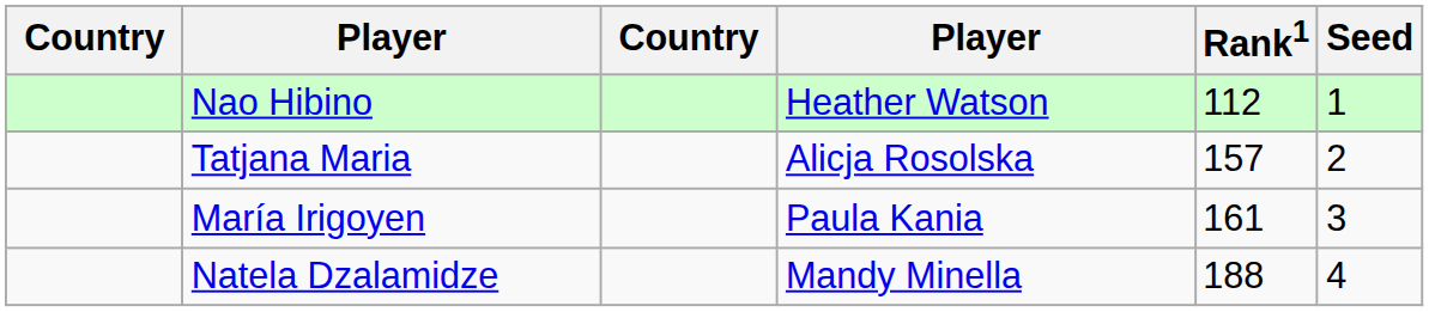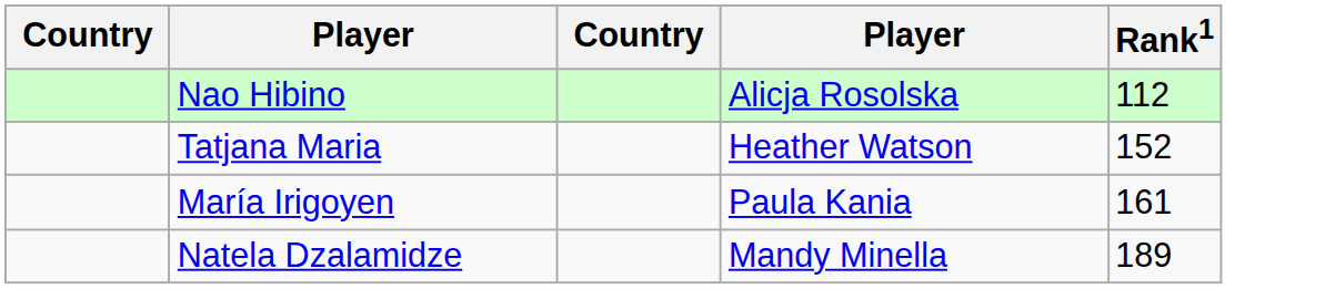 <table class="sortable wikitable">
 <tr>
 <th width="70">Country</th>
 <th width="175">Player</th>
 <th width="70">Country</th>
 <th width="175">Player</th>
 <th>Rank<sup>1</sup></th>
-<th>Seed</th>
 </tr>
 <tr style="background:#cfc;">
 <td></td>
 <td><a href='#'>Nao Hibino</a></td>
 <td></td>
-<td><a href='#'>Heather Watson</a></td>
+<td><a href='#'>Alicja Rosolska</a></td>
 <td>112</td>
-<td>1</td>
 </tr>
 <tr>
 <td></td>
 <td><a href='#'>Tatjana Maria</a></td>
 <td></td>
-<td><a href='#'>Alicja Rosolska</a></td>
-<td>157</td>
-<td>2</td>
+<td><a href='#'>Heather Watson</a></td>
+<td>152</td>
 </tr>
 <tr>
 <td></td>
 <td><a href='#'>María Irigoyen</a></td>
 <td></td>
 <td><a href='#'>Paula Kania</a></td>
 <td>161</td>
-<td>3</td>
 </tr>
 <tr>
 <td></td>
 <td><a href='#'>Natela Dzalamidze</a></td>
 <td></td>
 <td><a href='#'>Mandy Minella</a></td>
-<td>188</td>
-<td>4</td>
+<td>189</td>
 </tr>
 </table>
